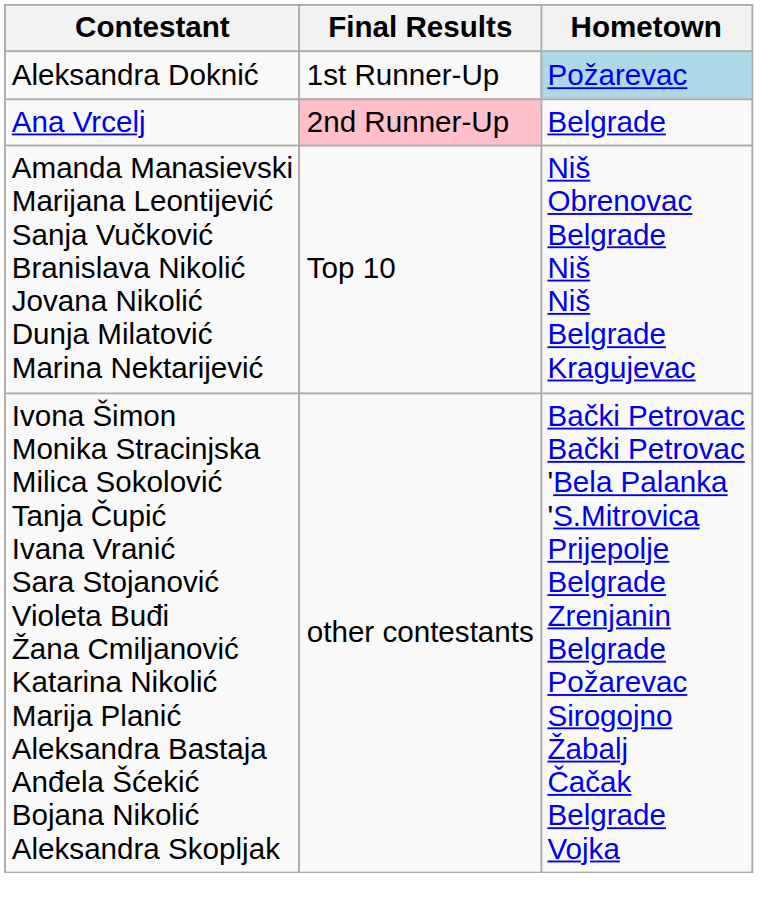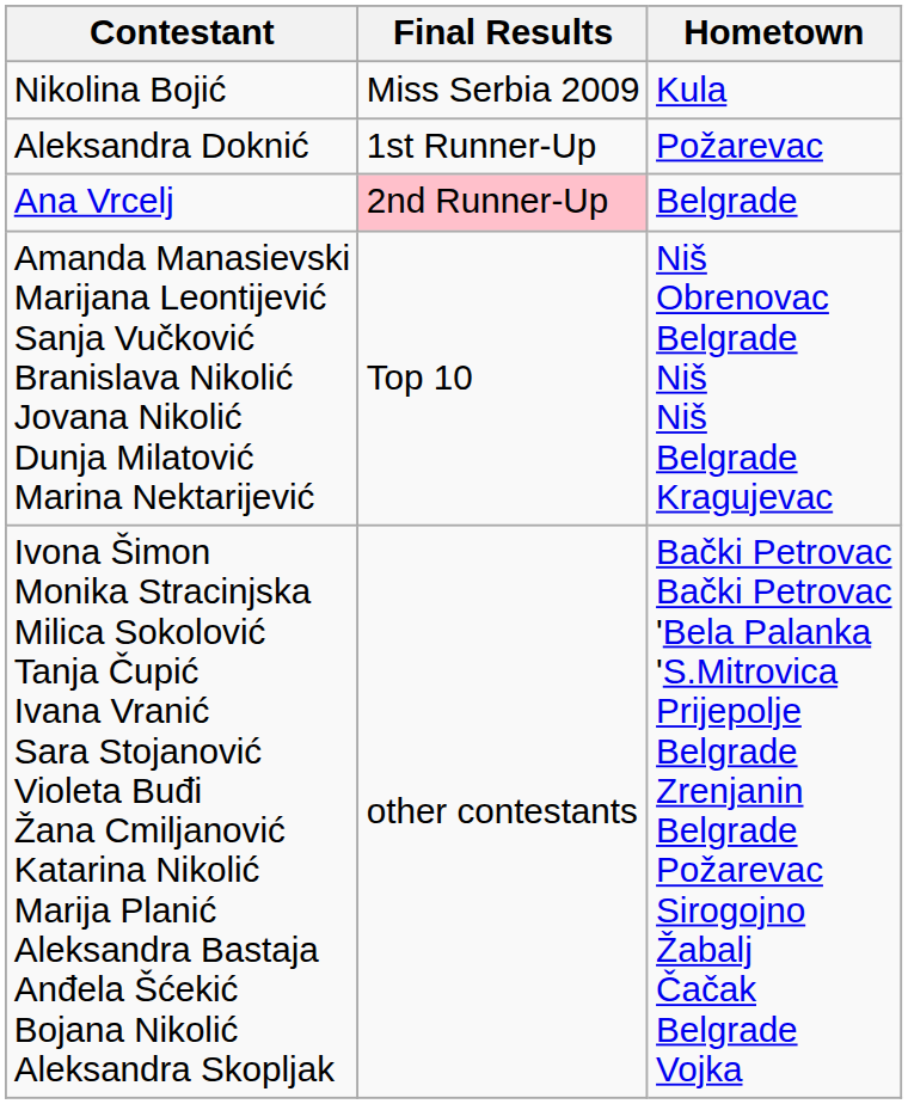 <table class="wikitable sortable">
 <tr>
 <th>Contestant</th>
 <th>Final Results</th>
 <th>Hometown</th>
 </tr>
 <tr>
+<td>Nikolina Bojić</td>
+<td>Miss Serbia 2009</td>
+<td><a href='#'>Kula</a></td>
+</tr>
+<tr>
 <td>Aleksandra Doknić</td>
 <td>1st Runner-Up</td>
-<td style="background: lightblue;"><a href='#'>Požarevac</a></td>
+<td><a href='#'>Požarevac</a></td>
 </tr>
 <tr>
 <td><a href='#'>Ana Vrcelj</a></td>
 <td style="background: pink;">2nd Runner-Up</td>
 <td><a href='#'>Belgrade</a></td>
 </tr>
 <tr>
 <td>Amanda Manasievski <br> Marijana Leontijević <br> Sanja Vučković  <br> Branislava Nikolić <br>Jovana Nikolić<br>Dunja Milatović<br>Marina Nektarijević</td>
 <td>Top 10</td>
 <td><a href='#'>Niš</a> <br> <a href='#'>Obrenovac</a> <br><a href='#'>Belgrade</a> <br> <a href='#'>Niš</a> <br> <a href='#'>Niš</a>  <br> <a href='#'>Belgrade</a> <br>  <a href='#'>Kragujevac</a></td>
 </tr>
 <tr>
 <td>Ivona Šimon  <br>  Monika Stracinjska <br> Milica Sokolović   <br>   Tanja Čupić  <br> Ivana Vranić  <br> Sara Stojanović <br>  Violeta Buđi   <br> Žana Cmiljanović  <br>  Katarina Nikolić  <br> Marija Planić  <br> Aleksandra Bastaja  <br> Anđela Šćekić  <br> Bojana Nikolić <br> Aleksandra Skopljak</td>
 <td>other contestants</td>
 <td><a href='#'>Bački Petrovac</a><br> <a href='#'>Bački Petrovac</a><br>'<a href='#'>Bela Palanka</a><br>'<a href='#'>S.Mitrovica</a><br><a href='#'>Prijepolje</a> <br><a href='#'>Belgrade</a> <br> <a href='#'>Zrenjanin</a> <br> <a href='#'>Belgrade</a> <br> <a href='#'>Požarevac</a> <br> <a href='#'>Sirogojno</a>  <br> <a href='#'>Žabalj</a> <br> <a href='#'>Čačak</a> <br><a href='#'>Belgrade</a><br> <a href='#'>Vojka</a></td>
 </tr>
 </table>
